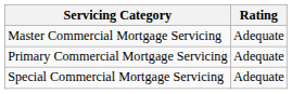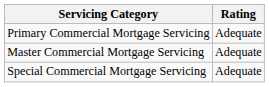 <table class="wikitable">
 <tr>
 <th>Servicing Category</th>
 <th>Rating</th>
 </tr>
 <tr>
-<td>Master Commercial Mortgage Servicing</td>
+<td>Primary Commercial Mortgage Servicing</td>
 <td>Adequate</td>
 </tr>
 <tr>
-<td>Primary Commercial Mortgage Servicing</td>
+<td>Master Commercial Mortgage Servicing</td>
 <td>Adequate</td>
 </tr>
 <tr>
 <td>Special Commercial Mortgage Servicing</td>
 <td>Adequate</td>
 </tr>
 </table>
